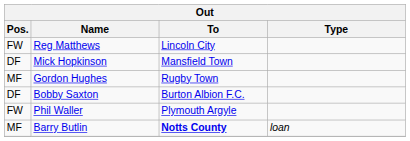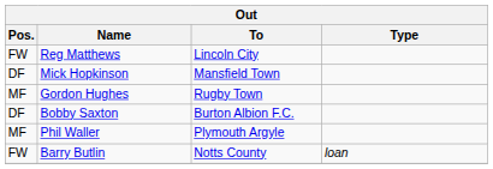 <table class="wikitable" style="font-size:100%;width:99%;">
 <tr>
 <th colspan="4">Out</th>
 </tr>
 <tr>
 <th width=3%>Pos.</th>
 <th width=33%>Name</th>
 <th width=28%>To</th>
 <th width=36%>Type</th>
 </tr>
 <tr>
 <td>FW</td>
 <td><a href='#'>Reg Matthews</a></td>
 <td><a href='#'>Lincoln City</a></td>
 <td></td>
 </tr>
 <tr>
 <td>DF</td>
 <td><a href='#'>Mick Hopkinson</a></td>
 <td><a href='#'>Mansfield Town</a></td>
 <td></td>
 </tr>
 <tr>
 <td>MF</td>
 <td><a href='#'>Gordon Hughes</a></td>
 <td><a href='#'>Rugby Town</a></td>
 <td></td>
 </tr>
 <tr>
 <td>DF</td>
 <td><a href='#'>Bobby Saxton</a></td>
 <td><a href='#'>Burton Albion F.C.</a></td>
 <td></td>
 </tr>
 <tr>
-<td>FW</td>
+<td>MF</td>
 <td><a href='#'>Phil Waller</a></td>
 <td><a href='#'>Plymouth Argyle</a></td>
 <td></td>
 </tr>
 <tr>
-<td>MF</td>
+<td>FW</td>
 <td><a href='#'>Barry Butlin</a></td>
-<td><strong><a href='#'>Notts County</a></strong></td>
+<td><a href='#'>Notts County</a></td>
 <td><em>loan</em></td>
 </tr>
 <tr>
 </tr>
 </table>
